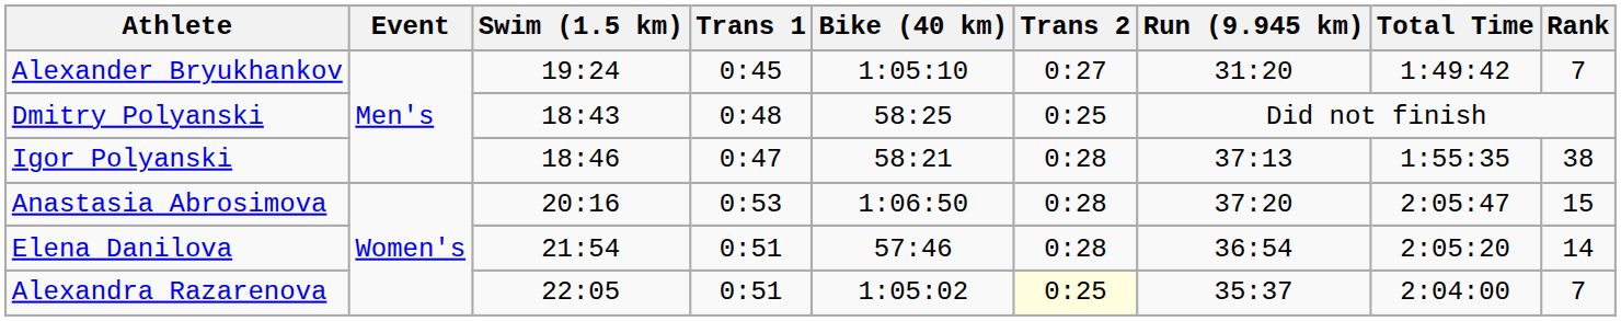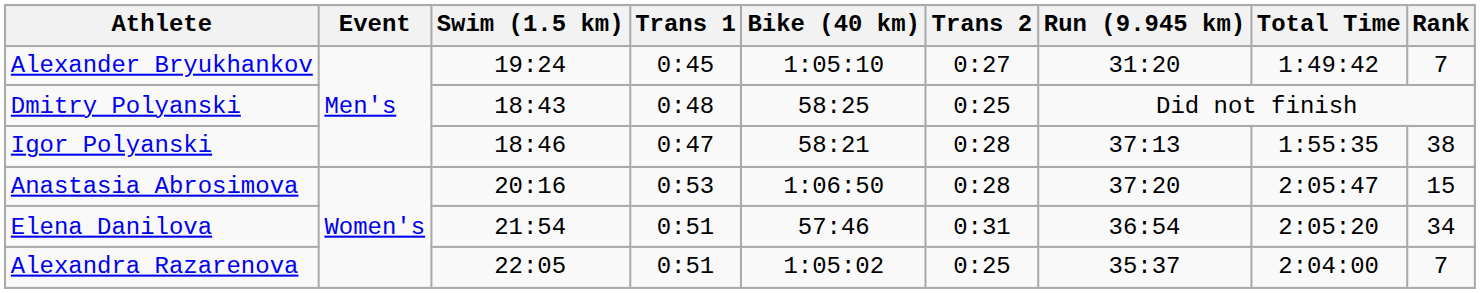 <table class="wikitable" style="text-align:center; font-size:90%">
 <tr>
 <th>Athlete</th>
 <th>Event</th>
 <th>Swim (1.5 km)</th>
 <th>Trans 1</th>
 <th>Bike (40 km)</th>
 <th>Trans 2</th>
 <th>Run (9.945 km)</th>
 <th>Total Time</th>
 <th>Rank</th>
 </tr>
 <tr>
 <td align=left><a href='#'>Alexander Bryukhankov</a></td>
 <td align=left rowspan=3><a href='#'>Men's</a></td>
 <td>19:24</td>
 <td>0:45</td>
 <td>1:05:10</td>
 <td>0:27</td>
 <td>31:20</td>
 <td>1:49:42</td>
 <td>7</td>
 </tr>
 <tr>
 <td align=left><a href='#'>Dmitry Polyanski</a></td>
 <td>18:43</td>
 <td>0:48</td>
 <td>58:25</td>
 <td>0:25</td>
 <td colspan=3>Did not finish</td>
 </tr>
 <tr>
 <td align=left><a href='#'>Igor Polyanski</a></td>
 <td>18:46</td>
 <td>0:47</td>
 <td>58:21</td>
 <td>0:28</td>
 <td>37:13</td>
 <td>1:55:35</td>
 <td>38</td>
 </tr>
 <tr>
 <td align=left><a href='#'>Anastasia Abrosimova</a></td>
 <td align=left rowspan=3><a href='#'>Women's</a></td>
 <td>20:16</td>
 <td>0:53</td>
 <td>1:06:50</td>
 <td>0:28</td>
 <td>37:20</td>
 <td>2:05:47</td>
 <td>15</td>
 </tr>
 <tr>
 <td align=left><a href='#'>Elena Danilova</a></td>
 <td>21:54</td>
 <td>0:51</td>
 <td>57:46</td>
-<td>0:28</td>
+<td>0:31</td>
 <td>36:54</td>
 <td>2:05:20</td>
-<td>14</td>
+<td>34</td>
 </tr>
 <tr>
 <td align=left><a href='#'>Alexandra Razarenova</a></td>
 <td>22:05</td>
 <td>0:51</td>
 <td>1:05:02</td>
-<td style="background: lightyellow;">0:25</td>
+<td>0:25</td>
 <td>35:37</td>
 <td>2:04:00</td>
 <td>7</td>
 </tr>
 </table>
